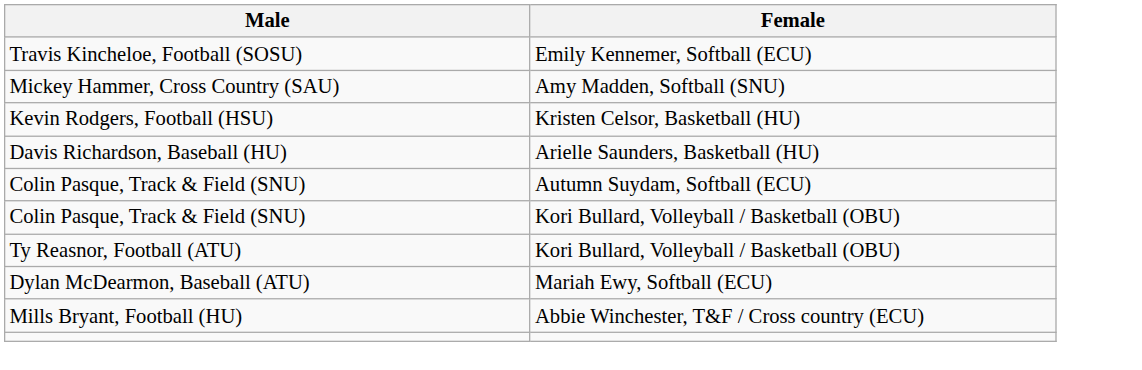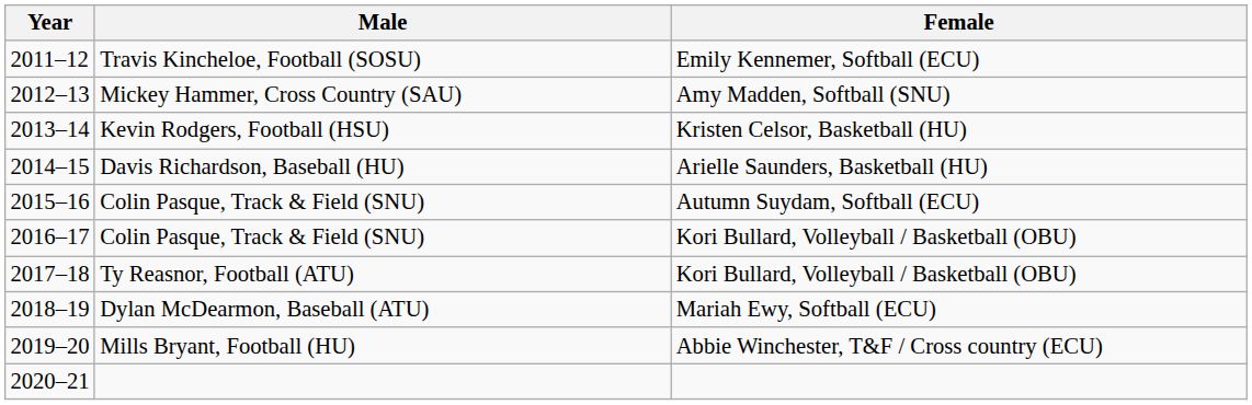 <table class="wikitable">
 <tr>
+<th>Year</th>
 <th width=400>Male</th>
 <th width=400>Female</th>
 </tr>
 <tr>
+<td>2011–12</td>
 <td>Travis Kincheloe, Football (SOSU)</td>
 <td>Emily Kennemer, Softball (ECU)</td>
 </tr>
 <tr>
+<td>2012–13</td>
 <td>Mickey Hammer, Cross Country (SAU)</td>
 <td>Amy Madden, Softball (SNU)</td>
 </tr>
 <tr>
+<td>2013–14</td>
 <td>Kevin Rodgers, Football (HSU)</td>
 <td>Kristen Celsor, Basketball (HU)</td>
 </tr>
 <tr>
+<td>2014–15</td>
 <td>Davis Richardson, Baseball (HU)</td>
 <td>Arielle Saunders, Basketball (HU)</td>
 </tr>
 <tr>
+<td>2015–16</td>
 <td>Colin Pasque, Track & Field (SNU)</td>
 <td>Autumn Suydam, Softball (ECU)</td>
 </tr>
 <tr>
+<td>2016–17</td>
 <td>Colin Pasque, Track & Field (SNU)</td>
 <td>Kori Bullard, Volleyball / Basketball (OBU)</td>
 </tr>
 <tr>
+<td>2017–18</td>
 <td>Ty Reasnor, Football (ATU)</td>
 <td>Kori Bullard, Volleyball / Basketball (OBU)</td>
 </tr>
 <tr>
+<td>2018–19</td>
 <td>Dylan McDearmon, Baseball (ATU)</td>
 <td>Mariah Ewy, Softball (ECU)</td>
 </tr>
 <tr>
+<td>2019–20</td>
 <td>Mills Bryant, Football (HU)</td>
 <td>Abbie Winchester, T&F / Cross country (ECU)</td>
 </tr>
 <tr>
+<td>2020–21</td>
 <td></td>
 <td></td>
 </tr>
 </table>
